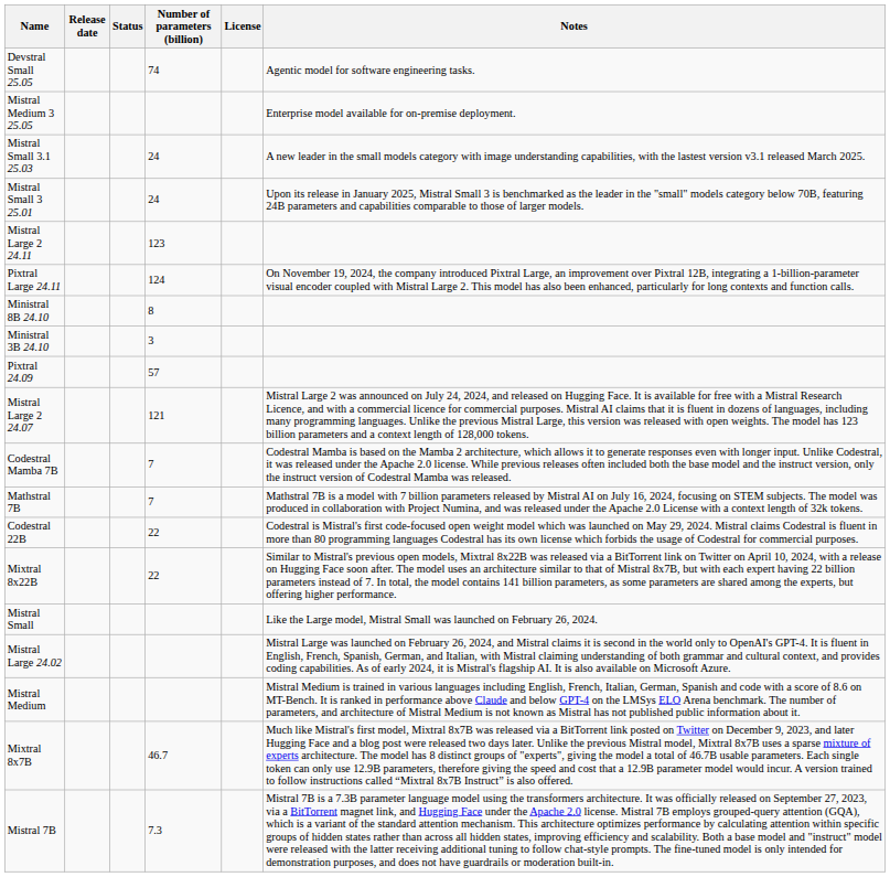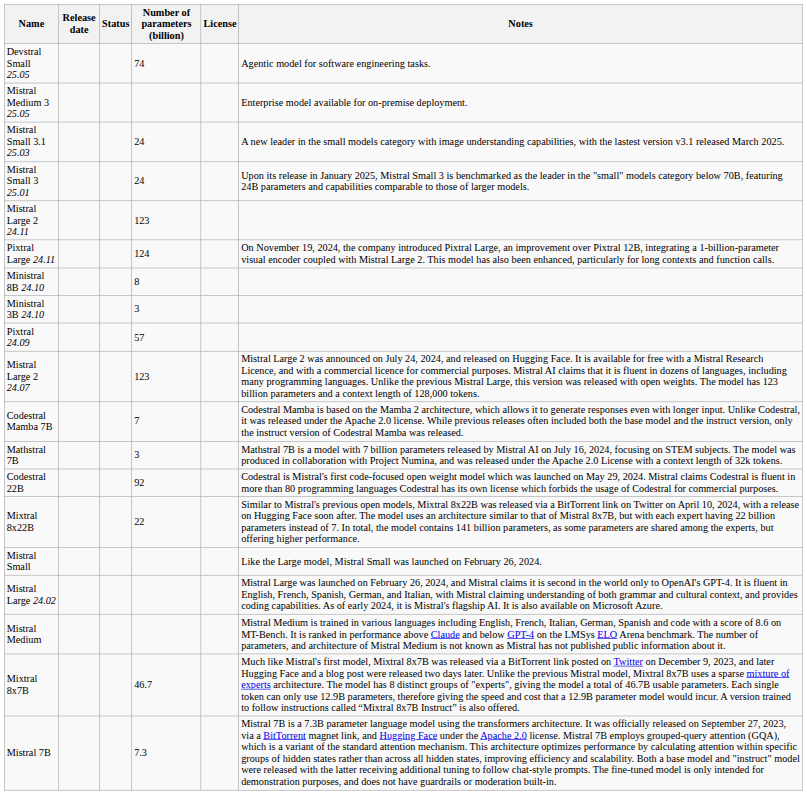 <table class="wikitable sortable">
 <tr>
 <th>Name</th>
 <th>Release date</th>
 <th>Status</th>
 <th>Number of parameters (billion)</th>
 <th>License</th>
 <th>Notes</th>
 </tr>
 <tr>
 <td>Devstral Small <em>25.05</em></td>
 <td></td>
 <td></td>
 <td>74</td>
 <td></td>
 <td>Agentic model for software engineering tasks.</td>
 </tr>
 <tr>
 <td>Mistral Medium 3 <em>25.05</em></td>
 <td></td>
 <td></td>
 <td></td>
 <td></td>
 <td>Enterprise model available for on-premise deployment.</td>
 </tr>
 <tr>
 <td>Mistral Small 3.1 <em>25.03</em></td>
 <td></td>
 <td></td>
 <td>24</td>
 <td></td>
 <td>A new leader in the small models category with image understanding capabilities, with the lastest version v3.1 released March 2025.</td>
 </tr>
 <tr>
 <td>Mistral Small 3 <em>25.01</em></td>
 <td></td>
 <td></td>
 <td>24</td>
 <td></td>
 <td>Upon its release in January 2025, Mistral Small 3 is benchmarked as the leader in the "small" models category below 70B, featuring 24B parameters and capabilities comparable to those of larger models.</td>
 </tr>
 <tr>
 <td>Mistral Large 2 <em>24.11</em></td>
 <td></td>
 <td></td>
 <td>123</td>
 <td></td>
 <td></td>
 </tr>
 <tr>
 <td>Pixtral Large <em>24.11</em></td>
 <td></td>
 <td></td>
 <td>124</td>
 <td></td>
 <td>On November 19, 2024, the company introduced Pixtral Large, an improvement over Pixtral 12B, integrating a 1-billion-parameter visual encoder coupled with Mistral Large 2. This model has also been enhanced, particularly for long contexts and function calls.</td>
 </tr>
 <tr>
 <td>Ministral 8B <em>24.10</em></td>
 <td></td>
 <td></td>
 <td>8</td>
 <td></td>
 <td></td>
 </tr>
 <tr>
 <td>Ministral 3B <em>24.10</em></td>
 <td></td>
 <td></td>
 <td>3</td>
 <td></td>
 <td></td>
 </tr>
 <tr>
 <td>Pixtral <em>24.09</em></td>
 <td></td>
 <td></td>
 <td>57</td>
 <td></td>
 <td></td>
 </tr>
 <tr>
 <td>Mistral Large 2 <em>24.07</em></td>
 <td></td>
 <td></td>
-<td>121</td>
+<td>123</td>
 <td></td>
 <td>Mistral Large 2 was announced on July 24, 2024, and released on Hugging Face. It is available for free with a Mistral Research Licence, and with a commercial licence for commercial purposes. Mistral AI claims that it is fluent in dozens of languages, including many programming languages. Unlike the previous Mistral Large, this version was released with open weights. The model has 123 billion parameters and a context length of 128,000 tokens.</td>
 </tr>
 <tr>
 <td>Codestral Mamba 7B</td>
 <td></td>
 <td></td>
 <td>7</td>
 <td></td>
 <td>Codestral Mamba is based on the Mamba 2 architecture, which allows it to generate responses even with longer input. Unlike Codestral, it was released under the Apache 2.0 license. While previous releases often included both the base model and the instruct version, only the instruct version of Codestral Mamba was released.</td>
 </tr>
 <tr>
 <td>Mathstral 7B</td>
 <td></td>
 <td></td>
-<td>7</td>
+<td>3</td>
 <td></td>
 <td>Mathstral 7B is a model with 7 billion parameters released by Mistral AI on July 16, 2024, focusing on STEM subjects. The model was produced in collaboration with Project Numina, and was released under the Apache 2.0 License with a context length of 32k tokens.</td>
 </tr>
 <tr>
 <td>Codestral 22B</td>
 <td></td>
 <td></td>
-<td>22</td>
+<td>92</td>
 <td></td>
 <td>Codestral is Mistral's first code-focused open weight model which was launched on May 29, 2024. Mistral claims Codestral is fluent in more than 80 programming languages Codestral has its own license which forbids the usage of Codestral for commercial purposes.</td>
 </tr>
 <tr>
 <td>Mixtral 8x22B</td>
 <td></td>
 <td></td>
 <td>22</td>
 <td></td>
 <td>Similar to Mistral's previous open models, Mixtral 8x22B was released via a BitTorrent link on Twitter on April 10, 2024, with a release on Hugging Face soon after. The model uses an architecture similar to that of Mistral 8x7B, but with each expert having 22 billion parameters instead of 7. In total, the model contains 141 billion parameters, as some parameters are shared among the experts, but offering higher performance.</td>
 </tr>
 <tr>
 <td>Mistral Small</td>
 <td></td>
 <td></td>
 <td></td>
 <td></td>
 <td>Like the Large model, Mistral Small was launched on February 26, 2024.</td>
 </tr>
 <tr>
 <td>Mistral Large <em>24.02</em></td>
 <td></td>
 <td></td>
 <td></td>
 <td></td>
 <td>Mistral Large was launched on February 26, 2024, and Mistral claims it is second in the world only to OpenAI's GPT-4. It is fluent in English, French, Spanish, German, and Italian, with Mistral claiming understanding of both grammar and cultural context, and provides coding capabilities. As of early 2024, it is Mistral's flagship AI. It is also available on Microsoft Azure.</td>
 </tr>
 <tr>
 <td>Mistral Medium</td>
 <td></td>
 <td></td>
 <td></td>
 <td></td>
 <td>Mistral Medium is trained in various languages including English, French, Italian, German, Spanish and code with a score of 8.6 on MT-Bench. It is ranked in performance above <a href='#'>Claude</a> and below <a href='#'>GPT-4</a> on the LMSys <a href='#'>ELO</a> Arena benchmark. The number of parameters, and architecture of Mistral Medium is not known as Mistral has not published public information about it.</td>
 </tr>
 <tr>
 <td>Mixtral 8x7B</td>
 <td></td>
 <td></td>
 <td>46.7</td>
 <td></td>
 <td>Much like Mistral's first model, Mixtral 8x7B was released via a BitTorrent link posted on <a href='#'>Twitter</a> on December 9, 2023, and later Hugging Face and a blog post were released two days later. Unlike the previous Mistral model, Mixtral 8x7B uses a sparse <a href='#'>mixture of experts</a> architecture. The model has 8 distinct groups of "experts", giving the model a total of 46.7B usable parameters. Each single token can only use 12.9B parameters, therefore giving the speed and cost that a 12.9B parameter model would incur. A version trained to follow instructions called “Mixtral 8x7B Instruct” is also offered.</td>
 </tr>
 <tr>
 <td>Mistral 7B</td>
 <td></td>
 <td></td>
 <td>7.3</td>
 <td></td>
 <td>Mistral 7B is a 7.3B parameter language model using the transformers architecture. It was officially released on September 27, 2023, via a <a href='#'>BitTorrent</a> magnet link, and <a href='#'>Hugging Face</a> under the <a href='#'>Apache 2.0</a> license. Mistral 7B employs grouped-query attention (GQA), which is a variant of the standard attention mechanism. This architecture optimizes performance by calculating attention within specific groups of hidden states rather than across all hidden states, improving efficiency and scalability. Both a base model and "instruct" model were released with the latter receiving additional tuning to follow chat-style prompts. The fine-tuned model is only intended for demonstration purposes, and does not have guardrails or moderation built-in.</td>
 </tr>
 </table>
